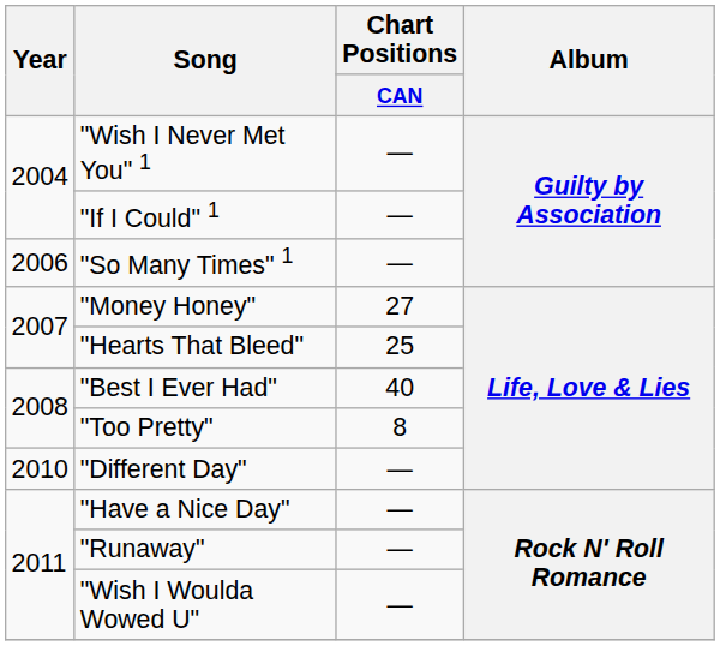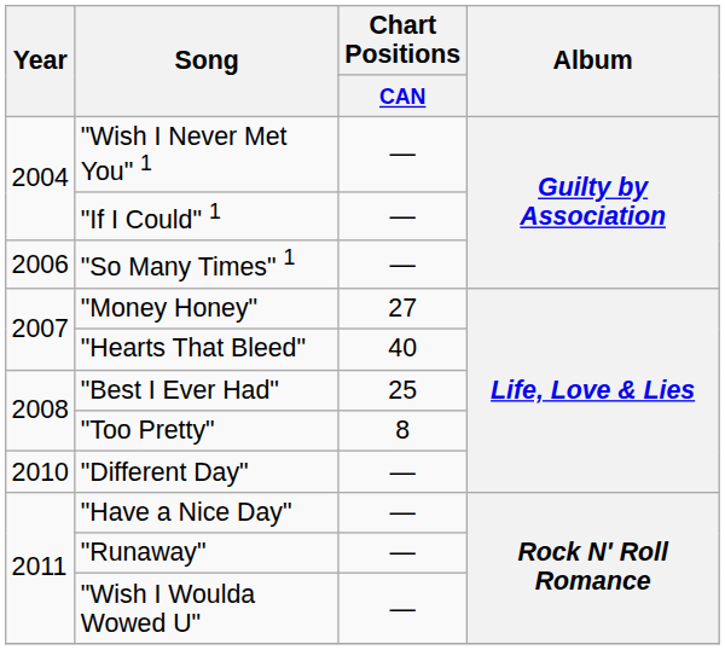 <table class="wikitable">
 <tr>
 <th rowspan="2"><strong>Year</strong></th>
 <th width="157" rowspan="2"><strong>Song</strong></th>
 <th colspan="1"><strong>Chart Positions</strong></th>
 <th width="150" rowspan="2"><strong>Album</strong></th>
 </tr>
 <tr>
 <th width="25"><small><a href='#'>CAN</a></small></th>
 </tr>
 <tr>
 <td rowspan="2">2004</td>
 <td>"Wish I Never Met You" <sup>1</sup></td>
 <td align="center">—</td>
 <th rowspan="3"><em><a href='#'>Guilty by Association</a></em></th>
 </tr>
 <tr>
 <td>"If I Could" <sup>1</sup></td>
 <td align="center">—</td>
 </tr>
 <tr>
 <td rowspan="1">2006</td>
 <td>"So Many Times" <sup>1</sup></td>
 <td align="center">—</td>
 </tr>
 <tr>
 <td rowspan="2">2007</td>
 <td>"Money Honey"</td>
 <td align="center">27</td>
 <th rowspan="5"><em><a href='#'>Life, Love & Lies</a></em></th>
 </tr>
 <tr>
 <td>"Hearts That Bleed"</td>
-<td align="center">25</td>
+<td align="center">40</td>
 </tr>
 <tr>
 <td rowspan="2">2008</td>
 <td>"Best I Ever Had"</td>
-<td align="center">40</td>
+<td align="center">25</td>
 </tr>
 <tr>
 <td>"Too Pretty"</td>
 <td align="center">8</td>
 </tr>
 <tr>
 <td rowspan="1">2010</td>
 <td>"Different Day"</td>
 <td align="center">—</td>
 </tr>
 <tr>
 <td rowspan="3">2011</td>
 <td>"Have a Nice Day"</td>
 <td align="center">—</td>
 <th rowspan="3"><em>Rock N' Roll Romance</em></th>
 </tr>
 <tr>
 <td>"Runaway"</td>
 <td align="center">—</td>
 </tr>
 <tr>
 <td>"Wish I Woulda Wowed U"</td>
 <td align="center">—</td>
 </tr>
 <tr>
 </tr>
 </table>
